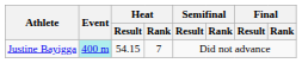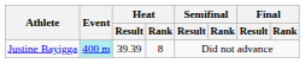 <table class=wikitable style="font-size:90%">
 <tr>
 <th rowspan="2">Athlete</th>
 <th rowspan="2">Event</th>
 <th colspan="2">Heat</th>
 <th colspan="2">Semifinal</th>
 <th colspan="2">Final</th>
 </tr>
 <tr style="font-size:95%">
 <th>Result</th>
 <th>Rank</th>
 <th>Result</th>
 <th>Rank</th>
 <th>Result</th>
 <th>Rank</th>
 </tr>
 <tr align=center>
 <td align=left><a href='#'>Justine Bayigga</a></td>
 <td align=left style="background: paleturquoise;"><a href='#'>400 m</a></td>
-<td>54.15</td>
-<td>7</td>
+<td>39.39</td>
+<td>8</td>
 <td colspan=4>Did not advance</td>
 </tr>
 </table>
